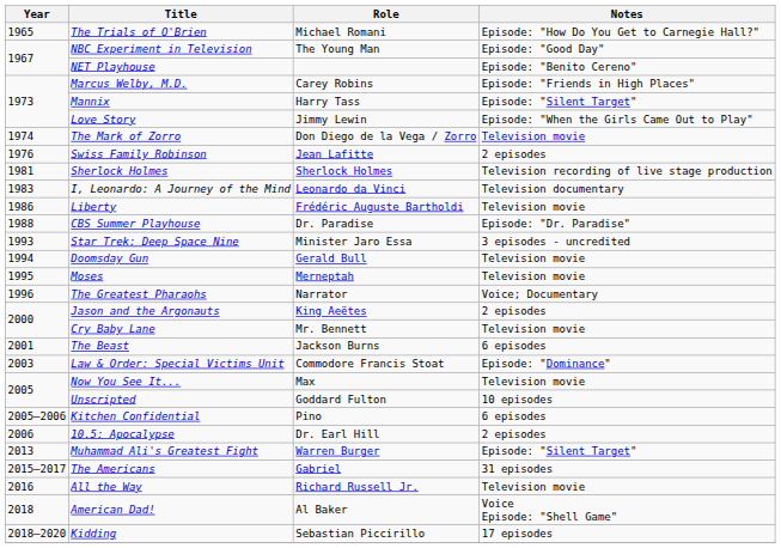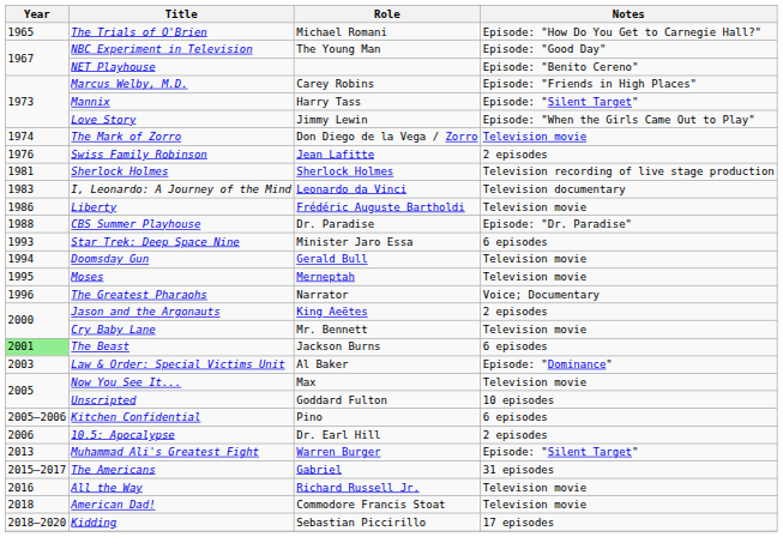 <table class="wikitable sortable">
 <tr>
 <th>Year</th>
 <th>Title</th>
 <th>Role</th>
 <th>Notes</th>
 </tr>
 <tr>
 <td>1965</td>
 <td><em><a href='#'>The Trials of O'Brien</a></em></td>
 <td>Michael Romani</td>
 <td>Episode: "How Do You Get to Carnegie Hall?"</td>
 </tr>
 <tr>
 <td rowspan=2>1967</td>
 <td><em><a href='#'>NBC Experiment in Television</a></em></td>
 <td>The Young Man</td>
 <td>Episode: "Good Day"</td>
 </tr>
 <tr>
 <td><em><a href='#'>NET Playhouse</a></em></td>
 <td></td>
 <td>Episode: "Benito Cereno"</td>
 </tr>
 <tr>
 <td rowspan=3>1973</td>
 <td><em><a href='#'>Marcus Welby, M.D.</a></em></td>
 <td>Carey Robins</td>
 <td>Episode: "Friends in High Places"</td>
 </tr>
 <tr>
 <td><em><a href='#'>Mannix</a></em></td>
 <td>Harry Tass</td>
 <td>Episode: "<a href='#'>Silent Target</a>"</td>
 </tr>
 <tr>
 <td><em><a href='#'>Love Story</a></em></td>
 <td>Jimmy Lewin</td>
 <td>Episode: "When the Girls Came Out to Play"</td>
 </tr>
 <tr>
 <td>1974</td>
 <td><em><a href='#'>The Mark of Zorro</a></em></td>
 <td>Don Diego de la Vega / <a href='#'>Zorro</a></td>
 <td><a href='#'>Television movie</a></td>
 </tr>
 <tr>
 <td>1976</td>
 <td><em><a href='#'>Swiss Family Robinson</a></em></td>
 <td><a href='#'>Jean Lafitte</a></td>
 <td>2 episodes</td>
 </tr>
 <tr>
 <td>1981</td>
 <td><em><a href='#'>Sherlock Holmes</a></em></td>
 <td><a href='#'>Sherlock Holmes</a></td>
 <td>Television recording of live stage production</td>
 </tr>
 <tr>
 <td>1983</td>
 <td><em>I, Leonardo: A Journey of the Mind</em></td>
 <td><a href='#'>Leonardo da Vinci</a></td>
 <td>Television documentary</td>
 </tr>
 <tr>
 <td>1986</td>
 <td><em><a href='#'>Liberty</a></em></td>
 <td><a href='#'>Frédéric Auguste Bartholdi</a></td>
 <td>Television movie</td>
 </tr>
 <tr>
 <td>1988</td>
 <td><em><a href='#'>CBS Summer Playhouse</a></em></td>
 <td>Dr. Paradise</td>
 <td>Episode: "Dr. Paradise"</td>
 </tr>
 <tr>
 <td>1993</td>
 <td><em><a href='#'>Star Trek: Deep Space Nine</a></em></td>
 <td>Minister Jaro Essa</td>
-<td>3 episodes - uncredited</td>
+<td>6 episodes</td>
 </tr>
 <tr>
 <td>1994</td>
 <td><em><a href='#'>Doomsday Gun</a></em></td>
 <td><a href='#'>Gerald Bull</a></td>
 <td>Television movie</td>
 </tr>
 <tr>
 <td>1995</td>
 <td><em><a href='#'>Moses</a></em></td>
 <td><a href='#'>Merneptah</a></td>
 <td>Television movie</td>
 </tr>
 <tr>
 <td>1996</td>
 <td><em><a href='#'>The Greatest Pharaohs</a></em></td>
 <td>Narrator</td>
 <td>Voice; Documentary</td>
 </tr>
 <tr>
 <td rowspan=2>2000</td>
 <td><em><a href='#'>Jason and the Argonauts</a></em></td>
 <td><a href='#'>King Aeëtes</a></td>
 <td>2 episodes</td>
 </tr>
 <tr>
 <td><em><a href='#'>Cry Baby Lane</a></em></td>
 <td>Mr. Bennett</td>
 <td>Television movie</td>
 </tr>
 <tr>
-<td>2001</td>
+<td style="background: lightgreen;">2001</td>
 <td><em><a href='#'>The Beast</a></em></td>
 <td>Jackson Burns</td>
 <td>6 episodes</td>
 </tr>
 <tr>
 <td>2003</td>
 <td><em><a href='#'>Law & Order: Special Victims Unit</a></em></td>
-<td>Commodore Francis Stoat</td>
+<td>Al Baker</td>
 <td>Episode: "<a href='#'>Dominance</a>"</td>
 </tr>
 <tr>
 <td rowspan=2>2005</td>
 <td><em><a href='#'>Now You See It...</a></em></td>
 <td>Max</td>
 <td>Television movie</td>
 </tr>
 <tr>
 <td><em><a href='#'>Unscripted</a></em></td>
 <td>Goddard Fulton</td>
 <td>10 episodes</td>
 </tr>
 <tr>
 <td>2005–2006</td>
 <td><em><a href='#'>Kitchen Confidential</a></em></td>
 <td>Pino</td>
 <td>6 episodes</td>
 </tr>
 <tr>
 <td>2006</td>
 <td><em><a href='#'>10.5: Apocalypse</a></em></td>
 <td>Dr. Earl Hill</td>
 <td>2 episodes</td>
 </tr>
 <tr>
 <td>2013</td>
 <td><em><a href='#'>Muhammad Ali's Greatest Fight</a></em></td>
 <td><a href='#'>Warren Burger</a></td>
 <td>Episode: "<a href='#'>Silent Target</a>"</td>
 </tr>
 <tr>
 <td>2015–2017</td>
 <td><em><a href='#'>The Americans</a></em></td>
 <td><a href='#'>Gabriel</a></td>
 <td>31 episodes</td>
 </tr>
 <tr>
 <td>2016</td>
 <td><em><a href='#'>All the Way</a></em></td>
 <td><a href='#'>Richard Russell Jr.</a></td>
 <td>Television movie</td>
 </tr>
 <tr>
 <td>2018</td>
 <td><em><a href='#'>American Dad!</a></em></td>
-<td>Al Baker</td>
-<td>Voice<br>Episode: "Shell Game"</td>
+<td>Commodore Francis Stoat</td>
+<td>Television movie</td>
 </tr>
 <tr>
 <td>2018–2020</td>
 <td><em><a href='#'>Kidding</a></em></td>
 <td>Sebastian Piccirillo</td>
 <td>17 episodes</td>
 </tr>
 <tr>
 </tr>
 </table>
